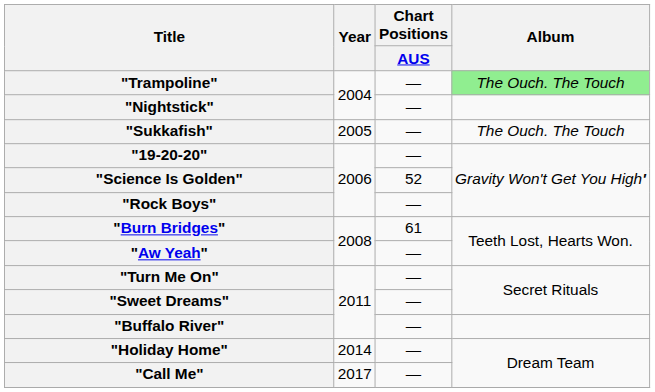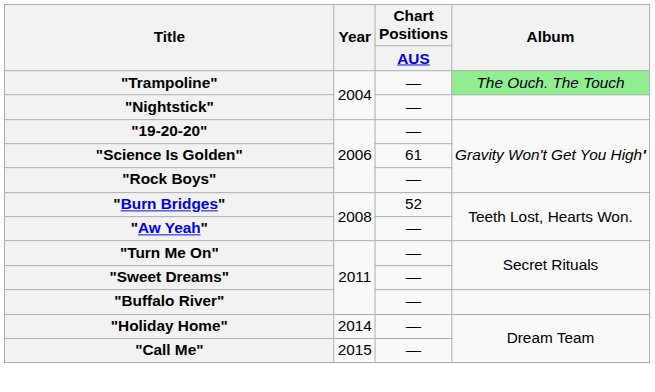 <table class="wikitable plainrowheaders" style="text-align:center;">
 <tr>
 <th rowspan="2" style="width:21em;">Title</th>
 <th rowspan="2">Year</th>
 <th colspan="1">Chart Positions</th>
 <th rowspan="2">Album</th>
 </tr>
 <tr>
 <th style="width:40px;"><a href='#'>AUS</a><br></th>
 </tr>
 <tr>
 <th scope="row">"Trampoline"</th>
 <td rowspan="2">2004</td>
 <td>—</td>
 <td style="background: lightgreen;"><em>The Ouch. The Touch</em></td>
 </tr>
 <tr>
 <th scope="row">"Nightstick"</th>
 <td>—</td>
 <td></td>
 </tr>
 <tr>
-<th scope="row">"Sukkafish"</th>
-<td>2005</td>
-<td>—</td>
-<td><em>The Ouch. The Touch</em></td>
-</tr>
-<tr>
 <th scope="row">"19-20-20"</th>
 <td rowspan="3">2006</td>
 <td>—</td>
 <td rowspan="3"><em>Gravity Won't Get You High<strong>'</td>
 </tr>
 <tr>
 <th scope="row">"Science Is Golden"</th>
-<td>52</td>
+<td>61</td>
 </tr>
 <tr>
 <th scope="row">"Rock Boys"</th>
 <td>—</td>
 </tr>
 <tr>
 <th scope="row">"<a href='#'>Burn Bridges</a>"</th>
 <td rowspan="2">2008</td>
-<td>61</td>
+<td>52</td>
 <td rowspan="2"></em>Teeth Lost, Hearts Won.<em></td>
 </tr>
 <tr>
 <th scope="row">"<a href='#'>Aw Yeah</a>"</th>
 <td>—</td>
 </tr>
 <tr>
 <th scope="row">"Turn Me On"</th>
 <td rowspan="3">2011</td>
 <td>—</td>
 <td rowspan="2"></em>Secret Rituals<em></td>
 </tr>
 <tr>
 <th scope="row">"Sweet Dreams"</th>
 <td>—</td>
 </tr>
 <tr>
 <th scope="row">"Buffalo River"</th>
 <td>—</td>
 <td></td>
 </tr>
 <tr>
 <th scope="row">"Holiday Home"</th>
 <td>2014</td>
 <td>—</td>
 <td rowspan="2"></em>Dream Team<em></td>
 </tr>
 <tr>
 <th scope="row">"Call Me"</th>
-<td>2017</td>
+<td>2015</td>
 <td>—</td>
 </tr>
 <tr>
 </tr>
 </table>
